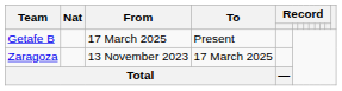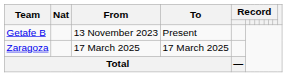 <table class="wikitable" style="text-align: center">
 <tr>
 <th rowspan="2">Team</th>
 <th rowspan="2">Nat</th>
 <th rowspan="2">From</th>
 <th rowspan="2">To</th>
 <th colspan="8">Record</th>
 <th rowspan=2></th>
 </tr>
 <tr>
 <th></th>
 <th></th>
 <th></th>
 <th></th>
 <th></th>
 <th></th>
 <th></th>
 <th></th>
 </tr>
 <tr>
 <td align=left><a href='#'>Getafe B</a></td>
 <td></td>
-<td align=left>17 March 2025</td>
+<td align=left>13 November 2023</td>
 <td align=left>Present<br></td>
 <td></td>
 </tr>
 <tr>
 <td align=left><a href='#'>Zaragoza</a></td>
 <td></td>
-<td align=left>13 November 2023</td>
+<td align=left>17 March 2025</td>
 <td align=left>17 March 2025<br></td>
 <td></td>
 </tr>
 <tr>
 <th colspan="4">Total<br></th>
 <th>—</th>
 </tr>
 </table>
